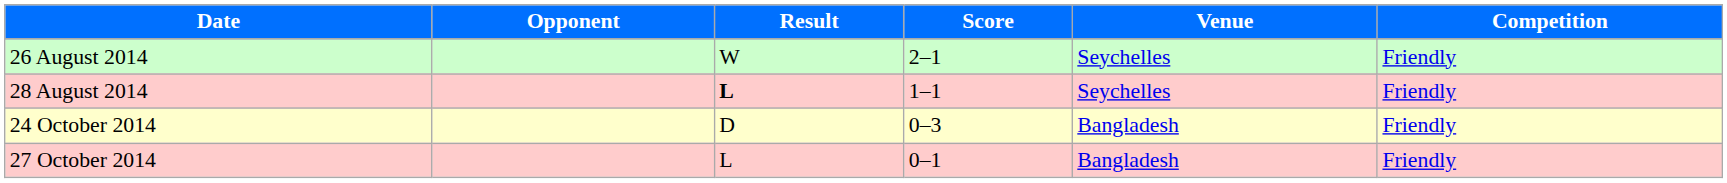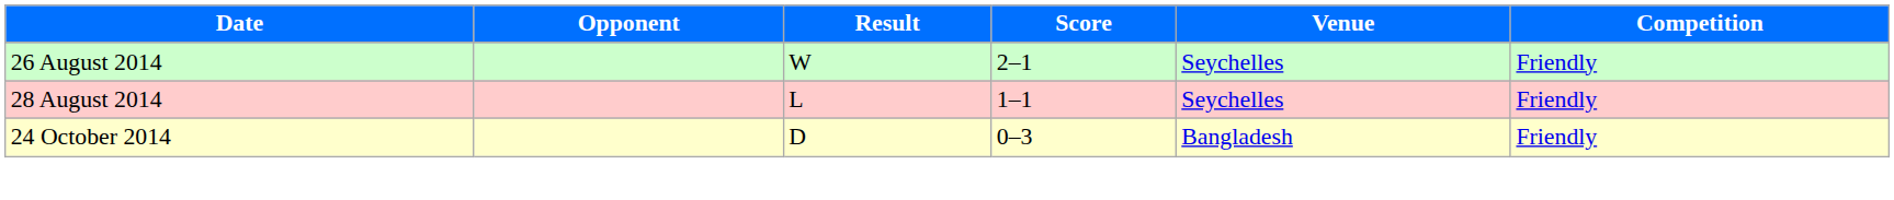 <table width=100% class="wikitable">
 <tr>
 <th style="background:#0070FF;color:white;">Date</th>
 <th style="background:#0070FF;color:white;">Opponent</th>
 <th style="background:#0070FF;color:white;">Result</th>
 <th style="background:#0070FF;color:white;">Score</th>
 <th style="background:#0070FF;color:white;">Venue</th>
 <th style="background:#0070FF;color:white;">Competition</th>
 </tr>
 <tr>
 </tr>
 <tr style="background:#CCFFCC;">
 <td>26 August 2014</td>
 <td></td>
 <td>W</td>
 <td>2–1</td>
 <td> <a href='#'>Seychelles</a></td>
 <td><a href='#'>Friendly</a></td>
 </tr>
 <tr style="background:#FCC;">
 <td>28 August 2014</td>
 <td></td>
-<td><strong>L</strong></td>
+<td>L</td>
 <td>1–1</td>
 <td> <a href='#'>Seychelles</a></td>
 <td><a href='#'>Friendly</a></td>
 </tr>
 <tr style="background:#FFFFCC;">
 <td>24 October 2014</td>
 <td></td>
 <td>D</td>
 <td>0–3</td>
 <td> <a href='#'>Bangladesh</a></td>
 <td><a href='#'>Friendly</a></td>
 </tr>
-<tr style="background:#FCC;">
-<td>27 October 2014</td>
-<td></td>
-<td>L</td>
-<td>0–1</td>
-<td> <a href='#'>Bangladesh</a></td>
-<td><a href='#'>Friendly</a></td>
-</tr>
 </table>
